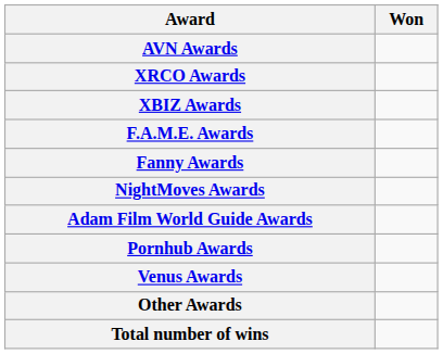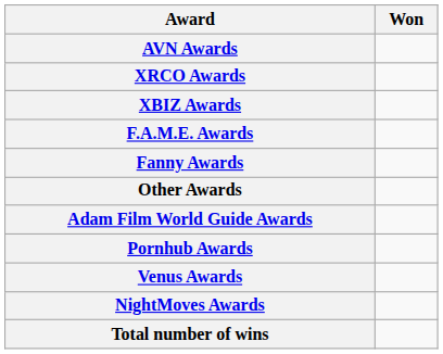 <table class="wikitable floatright plainrowheaders" style="width: 25em; text-align: left; font-size: 90%; vertical-align: middle;">
 <tr>
 <th scope="col">Award</th>
 <th scope="col">Won</th>
 </tr>
 <tr>
 <th scope="row"><a href='#'>AVN Awards</a></th>
 <td></td>
 </tr>
 <tr>
 <th scope="row"><a href='#'>XRCO Awards</a></th>
 <td></td>
 </tr>
 <tr>
 <th scope="row"><a href='#'>XBIZ Awards</a></th>
 <td></td>
 </tr>
 <tr>
 <th scope="row"><a href='#'>F.A.M.E. Awards</a></th>
 <td></td>
 </tr>
 <tr>
 <th scope="row"><a href='#'>Fanny Awards</a></th>
 <td></td>
 </tr>
 <tr>
-<th scope="row"><a href='#'>NightMoves Awards</a></th>
+<th scope="row">Other Awards</th>
 <td></td>
 </tr>
 <tr>
 <th scope="row"><a href='#'>Adam Film World Guide Awards</a></th>
 <td></td>
 </tr>
 <tr>
 <th scope="row"><a href='#'>Pornhub Awards</a></th>
 <td></td>
 </tr>
 <tr>
 <th scope="row"><a href='#'>Venus Awards</a></th>
 <td></td>
 </tr>
 <tr>
-<th scope="row">Other Awards</th>
+<th scope="row"><a href='#'>NightMoves Awards</a></th>
 <td></td>
 </tr>
 <tr>
 <th scope="row"><strong>Total number of wins</strong></th>
 <td></td>
 </tr>
 </table>
